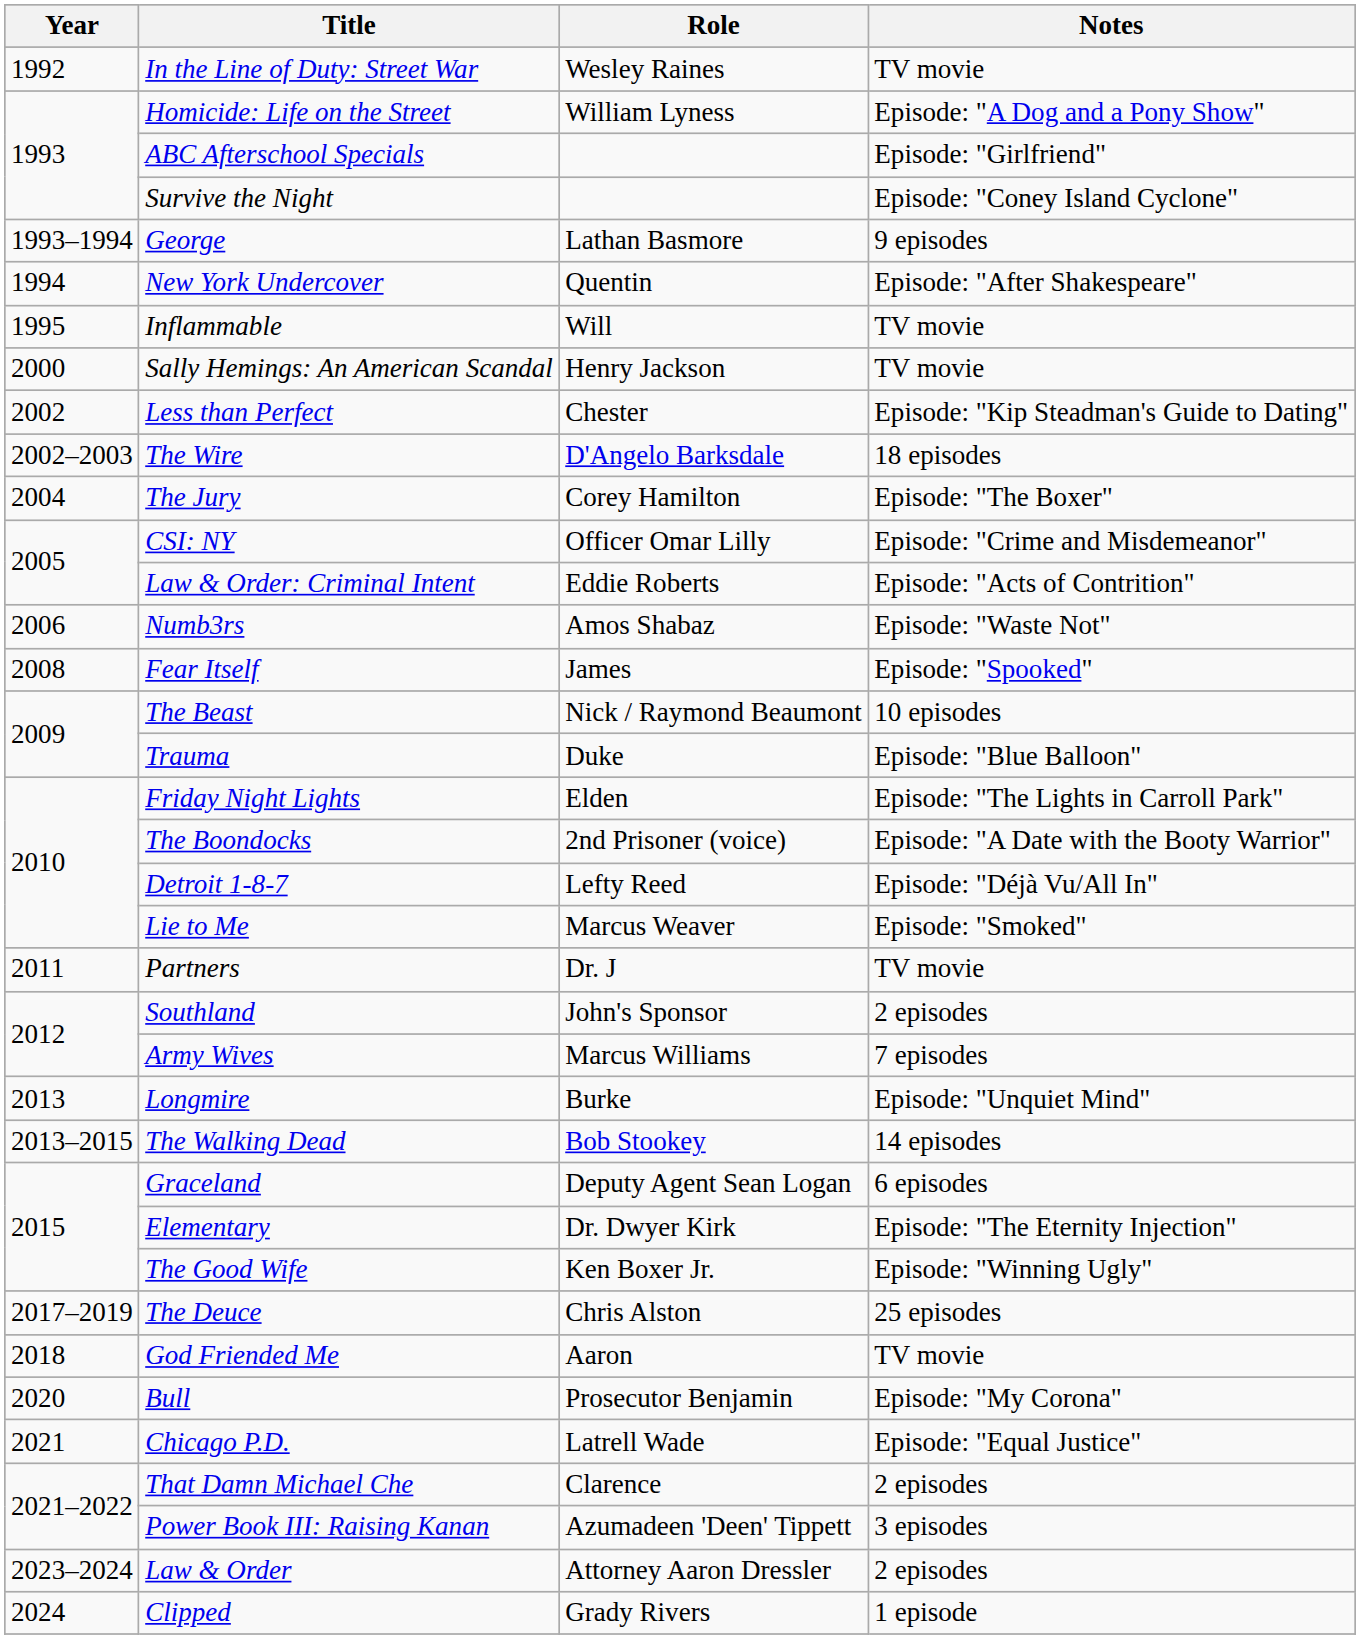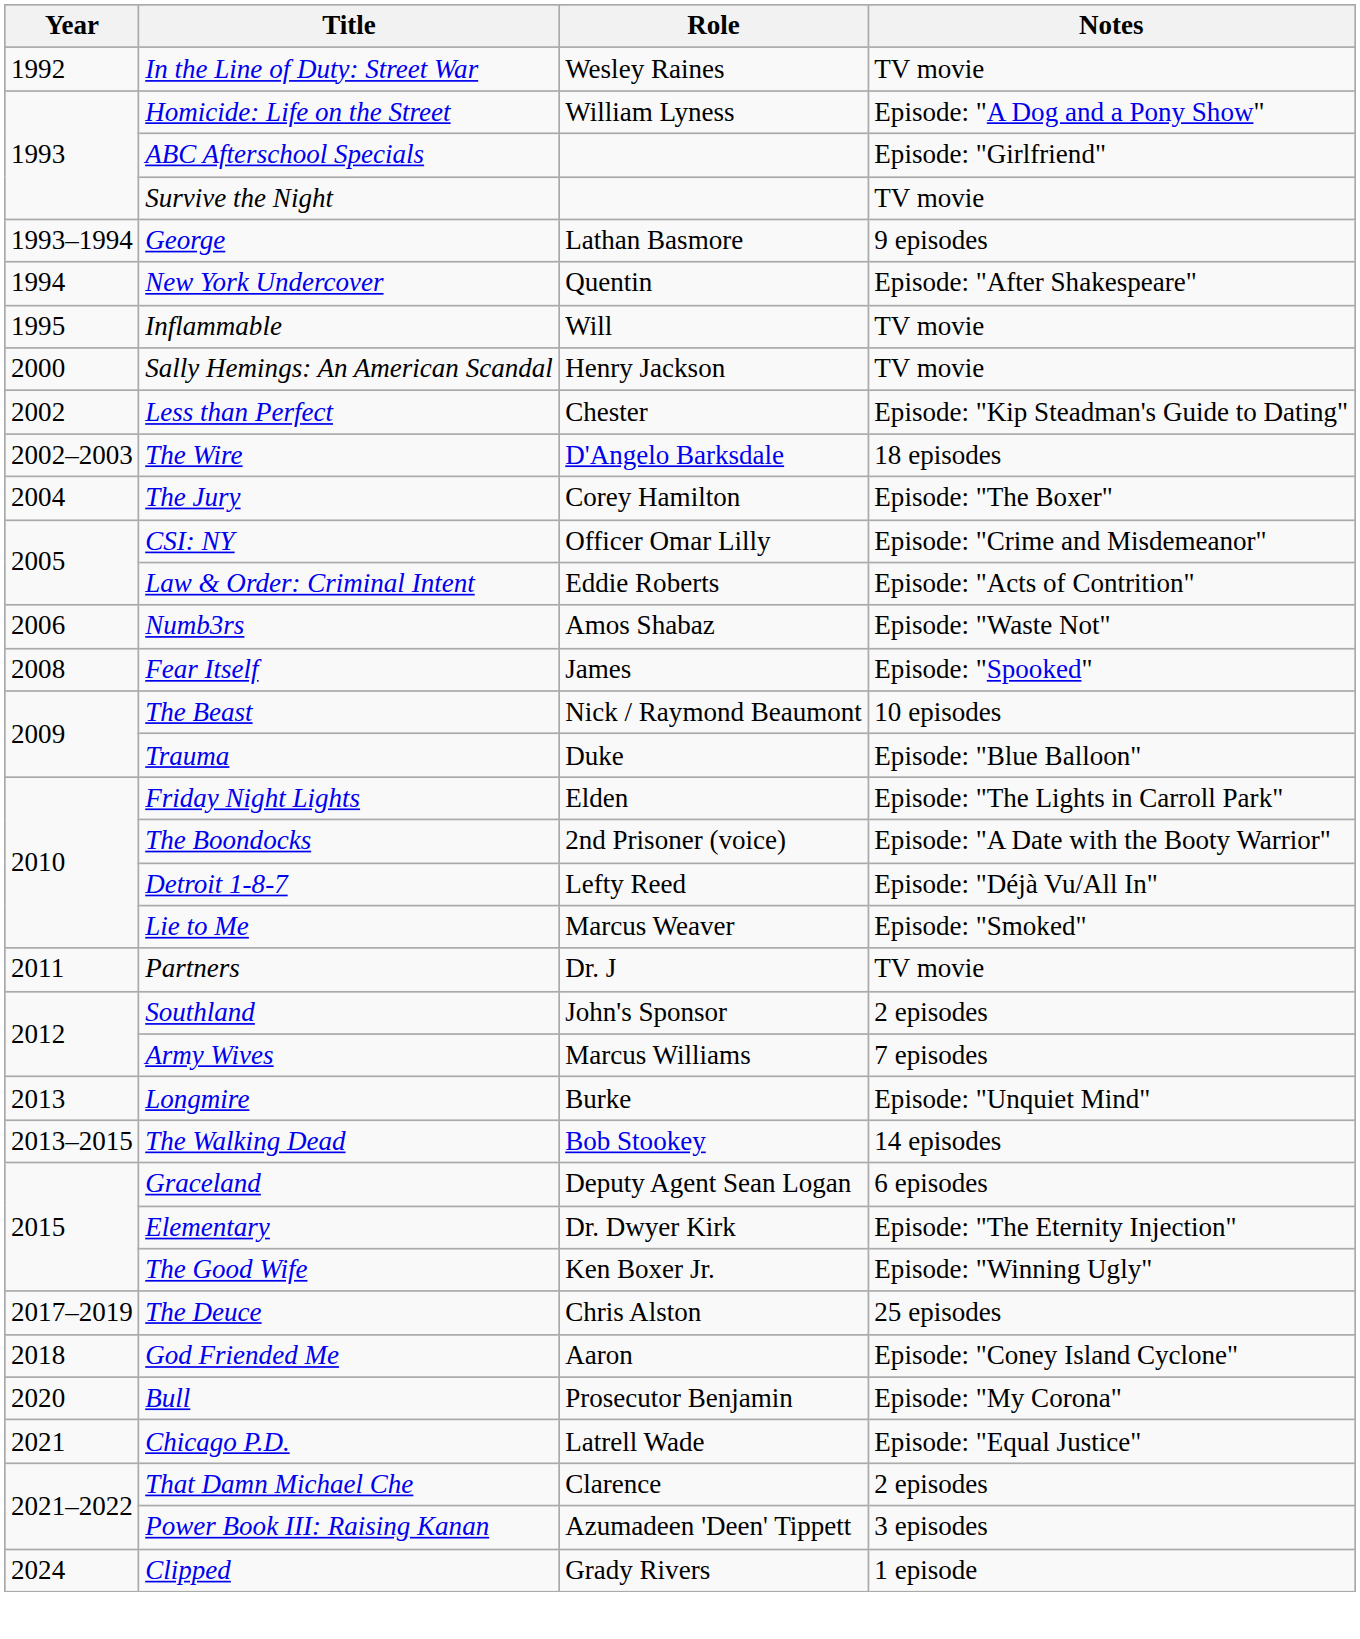 <table class="wikitable sortable">
 <tr>
 <th>Year</th>
 <th>Title</th>
 <th>Role</th>
 <th>Notes</th>
 </tr>
 <tr>
 <td>1992</td>
 <td><em><a href='#'>In the Line of Duty: Street War</a></em></td>
 <td>Wesley Raines</td>
 <td>TV movie</td>
 </tr>
 <tr>
 <td rowspan=3>1993</td>
 <td><em><a href='#'>Homicide: Life on the Street</a></em></td>
 <td>William Lyness</td>
 <td>Episode: "<a href='#'>A Dog and a Pony Show</a>"</td>
 </tr>
 <tr>
 <td><em><a href='#'>ABC Afterschool Specials</a></em></td>
 <td></td>
 <td>Episode: "Girlfriend"</td>
 </tr>
 <tr>
 <td><em>Survive the Night</em></td>
 <td></td>
-<td>Episode: "Coney Island Cyclone"</td>
+<td>TV movie</td>
 </tr>
 <tr>
 <td>1993–1994</td>
 <td><em><a href='#'>George</a></em></td>
 <td>Lathan Basmore</td>
 <td>9 episodes</td>
 </tr>
 <tr>
 <td>1994</td>
 <td><em><a href='#'>New York Undercover</a></em></td>
 <td>Quentin</td>
 <td>Episode: "After Shakespeare"</td>
 </tr>
 <tr>
 <td>1995</td>
 <td><em>Inflammable</em></td>
 <td>Will</td>
 <td>TV movie</td>
 </tr>
 <tr>
 <td>2000</td>
 <td><em>Sally Hemings: An American Scandal</em></td>
 <td>Henry Jackson</td>
 <td>TV movie</td>
 </tr>
 <tr>
 <td>2002</td>
 <td><em><a href='#'>Less than Perfect</a></em></td>
 <td>Chester</td>
 <td>Episode: "Kip Steadman's Guide to Dating"</td>
 </tr>
 <tr>
 <td>2002–2003</td>
 <td><em><a href='#'>The Wire</a></em></td>
 <td><a href='#'>D'Angelo Barksdale</a></td>
 <td>18 episodes</td>
 </tr>
 <tr>
 <td>2004</td>
 <td><em><a href='#'>The Jury</a></em></td>
 <td>Corey Hamilton</td>
 <td>Episode: "The Boxer"</td>
 </tr>
 <tr>
 <td rowspan=2>2005</td>
 <td><em><a href='#'>CSI: NY</a></em></td>
 <td>Officer Omar Lilly</td>
 <td>Episode: "Crime and Misdemeanor"</td>
 </tr>
 <tr>
 <td><em><a href='#'>Law & Order: Criminal Intent</a></em></td>
 <td>Eddie Roberts</td>
 <td>Episode: "Acts of Contrition"</td>
 </tr>
 <tr>
 <td>2006</td>
 <td><em><a href='#'>Numb3rs</a></em></td>
 <td>Amos Shabaz</td>
 <td>Episode: "Waste Not"</td>
 </tr>
 <tr>
 <td>2008</td>
 <td><em><a href='#'>Fear Itself</a></em></td>
 <td>James</td>
 <td>Episode: "<a href='#'>Spooked</a>"</td>
 </tr>
 <tr>
 <td rowspan=2>2009</td>
 <td><em><a href='#'>The Beast</a></em></td>
 <td>Nick / Raymond Beaumont</td>
 <td>10 episodes</td>
 </tr>
 <tr>
 <td><em><a href='#'>Trauma</a></em></td>
 <td>Duke</td>
 <td>Episode: "Blue Balloon"</td>
 </tr>
 <tr>
 <td rowspan=4>2010</td>
 <td><em><a href='#'>Friday Night Lights</a></em></td>
 <td>Elden</td>
 <td>Episode: "The Lights in Carroll Park"</td>
 </tr>
 <tr>
 <td><em><a href='#'>The Boondocks</a></em></td>
 <td>2nd Prisoner (voice)</td>
 <td>Episode: "A Date with the Booty Warrior"</td>
 </tr>
 <tr>
 <td><em><a href='#'>Detroit 1-8-7</a></em></td>
 <td>Lefty Reed</td>
 <td>Episode: "Déjà Vu/All In"</td>
 </tr>
 <tr>
 <td><em><a href='#'>Lie to Me</a></em></td>
 <td>Marcus Weaver</td>
 <td>Episode: "Smoked"</td>
 </tr>
 <tr>
 <td>2011</td>
 <td><em>Partners</em></td>
 <td>Dr. J</td>
 <td>TV movie</td>
 </tr>
 <tr>
 <td rowspan=2>2012</td>
 <td><em><a href='#'>Southland</a></em></td>
 <td>John's Sponsor</td>
 <td>2 episodes</td>
 </tr>
 <tr>
 <td><em><a href='#'>Army Wives</a></em></td>
 <td>Marcus Williams</td>
 <td>7 episodes</td>
 </tr>
 <tr>
 <td>2013</td>
 <td><em><a href='#'>Longmire</a></em></td>
 <td>Burke</td>
 <td>Episode: "Unquiet Mind"</td>
 </tr>
 <tr>
 <td>2013–2015</td>
 <td><em><a href='#'>The Walking Dead</a></em></td>
 <td><a href='#'>Bob Stookey</a></td>
 <td>14 episodes</td>
 </tr>
 <tr>
 <td rowspan=3>2015</td>
 <td><em><a href='#'>Graceland</a></em></td>
 <td>Deputy Agent Sean Logan</td>
 <td>6 episodes</td>
 </tr>
 <tr>
 <td><em><a href='#'>Elementary</a></em></td>
 <td>Dr. Dwyer Kirk</td>
 <td>Episode: "The Eternity Injection"</td>
 </tr>
 <tr>
 <td><em><a href='#'>The Good Wife</a></em></td>
 <td>Ken Boxer Jr.</td>
 <td>Episode: "Winning Ugly"</td>
 </tr>
 <tr>
 <td>2017–2019</td>
 <td><em><a href='#'>The Deuce</a></em></td>
 <td>Chris Alston</td>
 <td>25 episodes</td>
 </tr>
 <tr>
 <td>2018</td>
 <td><em><a href='#'>God Friended Me</a></em></td>
 <td>Aaron</td>
-<td>TV movie</td>
+<td>Episode: "Coney Island Cyclone"</td>
 </tr>
 <tr>
 <td>2020</td>
 <td><em><a href='#'>Bull</a></em></td>
 <td>Prosecutor Benjamin</td>
 <td>Episode: "My Corona"</td>
 </tr>
 <tr>
 <td>2021</td>
 <td><em><a href='#'>Chicago P.D.</a></em></td>
 <td>Latrell Wade</td>
 <td>Episode: "Equal Justice"</td>
 </tr>
 <tr>
 <td rowspan=2>2021–2022</td>
 <td><em><a href='#'>That Damn Michael Che</a></em></td>
 <td>Clarence</td>
 <td>2 episodes</td>
 </tr>
 <tr>
 <td><em><a href='#'>Power Book III: Raising Kanan</a></em></td>
 <td>Azumadeen 'Deen' Tippett</td>
 <td>3 episodes</td>
 </tr>
 <tr>
-<td>2023–2024</td>
-<td><em><a href='#'>Law & Order</a></em></td>
-<td>Attorney Aaron Dressler</td>
-<td>2 episodes</td>
-</tr>
-<tr>
 <td>2024</td>
 <td><em><a href='#'>Clipped</a></em></td>
 <td>Grady Rivers</td>
 <td>1 episode</td>
 </tr>
 </table>
